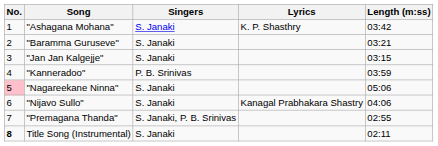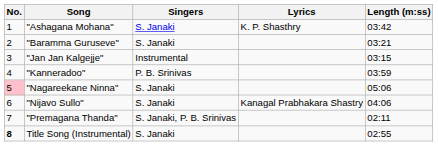 <table class="wikitable" style="font-size:95%;">
 <tr>
 <th>No.</th>
 <th>Song</th>
 <th>Singers</th>
 <th>Lyrics</th>
 <th>Length (m:ss)</th>
 </tr>
 <tr>
 <td>1</td>
 <td>"Ashagana Mohana"</td>
 <td><a href='#'>S. Janaki</a></td>
 <td>K. P. Shasthry</td>
 <td>03:42</td>
 </tr>
 <tr>
 <td>2</td>
 <td>"Baramma Guruseve"</td>
 <td>S. Janaki</td>
 <td></td>
 <td>03:21</td>
 </tr>
 <tr>
 <td>3</td>
 <td>"Jan Jan Kalgejje"</td>
-<td>S. Janaki</td>
+<td>Instrumental</td>
 <td></td>
 <td>03:15</td>
 </tr>
 <tr>
 <td>4</td>
 <td>"Kanneradoo"</td>
 <td>P. B. Srinivas</td>
 <td></td>
 <td>03:59</td>
 </tr>
 <tr>
 <td style="background: pink;">5</td>
 <td>"Nagareekane Ninna"</td>
 <td>S. Janaki</td>
 <td></td>
 <td>05:06</td>
 </tr>
 <tr>
 <td>6</td>
 <td>"Nijavo Sullo"</td>
 <td>S. Janaki</td>
 <td>Kanagal Prabhakara Shastry</td>
 <td>04:06</td>
 </tr>
 <tr>
 <td>7</td>
 <td>"Premagana Thanda"</td>
 <td>S. Janaki, P. B. Srinivas</td>
 <td></td>
-<td>02:55</td>
+<td>02:11</td>
 </tr>
 <tr>
 <td><strong>8</strong></td>
 <td>Title Song (Instrumental)</td>
 <td>S. Janaki</td>
 <td></td>
-<td>02:11</td>
+<td>02:55</td>
 </tr>
 </table>
